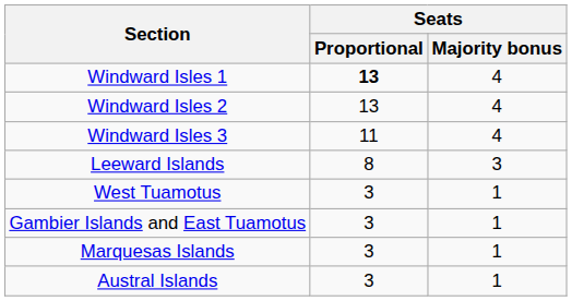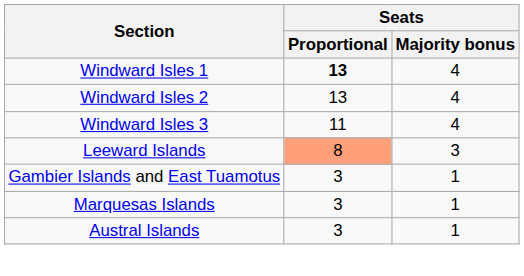 <table class="wikitable" style="text-align: center">
 <tr>
 <th rowspan="2">Section</th>
 <th colspan="2">Seats</th>
 </tr>
 <tr>
 <th>Proportional</th>
 <th>Majority bonus</th>
 </tr>
 <tr>
 <td><a href='#'>Windward Isles 1</a></td>
 <td><strong>13</strong></td>
 <td>4</td>
 </tr>
 <tr>
 <td><a href='#'>Windward Isles 2</a></td>
 <td>13</td>
 <td>4</td>
 </tr>
 <tr>
 <td><a href='#'>Windward Isles 3</a></td>
 <td>11</td>
 <td>4</td>
 </tr>
 <tr>
 <td><a href='#'>Leeward Islands</a></td>
-<td>8</td>
+<td style="background: lightsalmon;">8</td>
 <td>3</td>
-</tr>
-<tr>
-<td><a href='#'>West Tuamotus</a></td>
-<td>3</td>
-<td>1</td>
 </tr>
 <tr>
 <td><a href='#'>Gambier Islands</a> and <a href='#'>East Tuamotus</a></td>
 <td>3</td>
 <td>1</td>
 </tr>
 <tr>
 <td><a href='#'>Marquesas Islands</a></td>
 <td>3</td>
 <td>1</td>
 </tr>
 <tr>
 <td><a href='#'>Austral Islands</a></td>
 <td>3</td>
 <td>1</td>
 </tr>
 </table>
